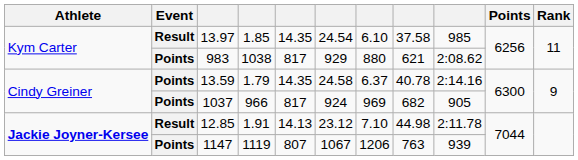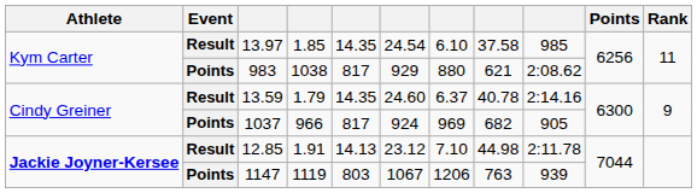 <table class=wikitable style=font-size:90%;text-align:center>
 <tr>
 <th>Athlete</th>
 <th>Event</th>
 <th></th>
 <th></th>
 <th></th>
 <th></th>
 <th></th>
 <th></th>
 <th></th>
 <th>Points</th>
 <th>Rank</th>
 </tr>
 <tr>
 <td align=left rowspan=2><a href='#'>Kym Carter</a></td>
 <th style=font-size:95%>Result</th>
 <td>13.97</td>
 <td>1.85</td>
 <td>14.35</td>
 <td>24.54</td>
 <td>6.10</td>
 <td>37.58</td>
 <td>985</td>
 <td rowspan=2>6256</td>
 <td rowspan=2>11</td>
 </tr>
 <tr>
 <th style=font-size:95%>Points</th>
 <td>983</td>
 <td>1038</td>
 <td>817</td>
 <td>929</td>
 <td>880</td>
 <td>621</td>
 <td>2:08.62</td>
 </tr>
 <tr>
 <td align=left rowspan=2><a href='#'>Cindy Greiner</a></td>
-<th style=font-size:95%>Points</th>
+<th style=font-size:95%>Result</th>
 <td>13.59</td>
 <td>1.79</td>
 <td>14.35</td>
-<td>24.58</td>
+<td>24.60</td>
 <td>6.37</td>
 <td>40.78</td>
 <td>2:14.16</td>
 <td rowspan=2>6300</td>
 <td rowspan=2>9</td>
 </tr>
 <tr>
 <th style=font-size:95%>Points</th>
 <td>1037</td>
 <td>966</td>
 <td>817</td>
 <td>924</td>
 <td>969</td>
 <td>682</td>
 <td>905</td>
 </tr>
 <tr>
 <td align=left rowspan=2><strong><a href='#'>Jackie Joyner-Kersee</a></strong></td>
 <th style=font-size:95%>Result</th>
 <td>12.85</td>
 <td>1.91</td>
 <td>14.13</td>
 <td>23.12</td>
 <td>7.10</td>
 <td>44.98</td>
 <td>2:11.78</td>
 <td rowspan=2>7044</td>
 <td rowspan=2></td>
 </tr>
 <tr>
 <th style=font-size:95%>Points</th>
 <td>1147</td>
 <td>1119</td>
-<td>807</td>
+<td>803</td>
 <td>1067</td>
 <td>1206</td>
 <td>763</td>
 <td>939</td>
 </tr>
 </table>
